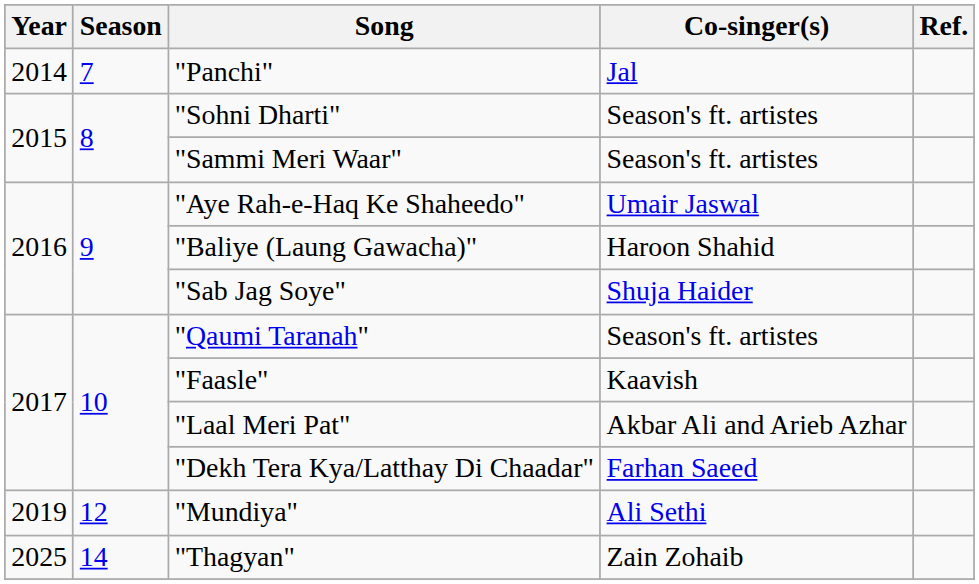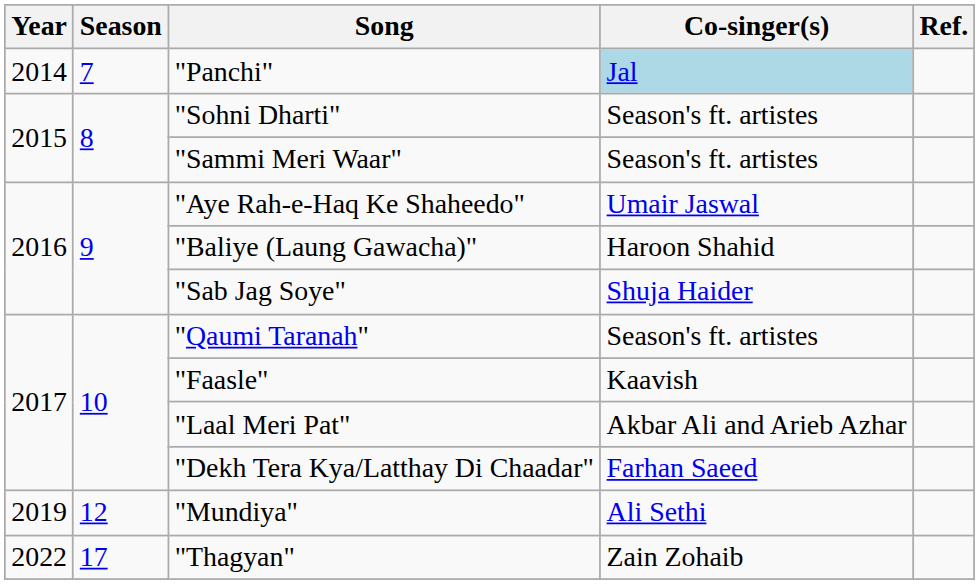 <table class="wikitable">
 <tr>
 <th>Year</th>
 <th>Season</th>
 <th>Song</th>
 <th>Co-singer(s)</th>
 <th>Ref.</th>
 </tr>
 <tr>
 <td>2014</td>
 <td><a href='#'>7</a></td>
 <td>"Panchi"</td>
-<td><a href='#'>Jal</a></td>
+<td style="background: lightblue;"><a href='#'>Jal</a></td>
 <td></td>
 </tr>
 <tr>
 <td rowspan="2">2015</td>
 <td rowspan="2"><a href='#'>8</a></td>
 <td>"Sohni Dharti"</td>
 <td>Season's ft. artistes</td>
 <td></td>
 </tr>
 <tr>
 <td>"Sammi Meri Waar"</td>
 <td>Season's ft. artistes</td>
 <td></td>
 </tr>
 <tr>
 <td rowspan="3">2016</td>
 <td rowspan="3"><a href='#'>9</a></td>
 <td>"Aye Rah-e-Haq Ke Shaheedo"</td>
 <td><a href='#'>Umair Jaswal</a></td>
 <td></td>
 </tr>
 <tr>
 <td>"Baliye (Laung Gawacha)"</td>
 <td>Haroon Shahid</td>
 <td></td>
 </tr>
 <tr>
 <td>"Sab Jag Soye"</td>
 <td><a href='#'>Shuja Haider</a></td>
 <td></td>
 </tr>
 <tr>
 <td rowspan="4">2017</td>
 <td rowspan="4"><a href='#'>10</a></td>
 <td>"<a href='#'>Qaumi Taranah</a>"</td>
 <td>Season's ft. artistes</td>
 <td></td>
 </tr>
 <tr>
 <td>"Faasle"</td>
 <td>Kaavish</td>
 <td></td>
 </tr>
 <tr>
 <td>"Laal Meri Pat"</td>
 <td>Akbar Ali and Arieb Azhar</td>
 <td></td>
 </tr>
 <tr>
 <td>"Dekh Tera Kya/Latthay Di Chaadar"</td>
 <td><a href='#'>Farhan Saeed</a></td>
 <td></td>
 </tr>
 <tr>
 <td>2019</td>
 <td><a href='#'>12</a></td>
 <td>"Mundiya"</td>
 <td><a href='#'>Ali Sethi</a></td>
 <td></td>
 </tr>
 <tr>
-<td>2025</td>
-<td><a href='#'>14</a></td>
+<td>2022</td>
+<td><a href='#'>17</a></td>
 <td>"Thagyan"</td>
 <td>Zain Zohaib</td>
 <td></td>
 </tr>
 </table>
